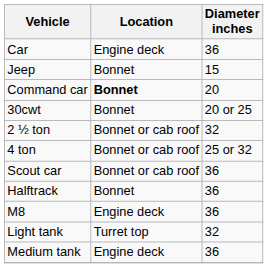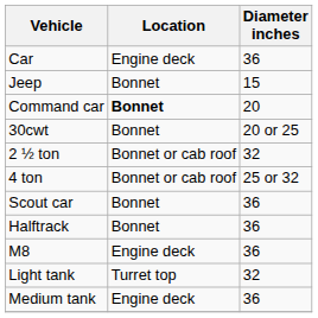 <table class="wikitable" style=centre">
 <tr>
 <th>Vehicle</th>
 <th>Location</th>
 <th>Diameter <br> inches</th>
 </tr>
 <tr>
 <td>Car</td>
 <td>Engine deck</td>
 <td>36</td>
 </tr>
 <tr>
 <td>Jeep</td>
 <td>Bonnet</td>
 <td>15</td>
 </tr>
 <tr>
 <td>Command car</td>
 <td><strong>Bonnet</strong></td>
 <td>20</td>
 </tr>
 <tr>
 <td>30cwt</td>
 <td>Bonnet</td>
 <td>20 or 25</td>
 </tr>
 <tr>
 <td>2 ½ ton</td>
 <td>Bonnet or cab roof</td>
 <td>32</td>
 </tr>
 <tr>
 <td>4 ton</td>
 <td>Bonnet or cab roof</td>
 <td>25 or 32</td>
 </tr>
 <tr>
 <td>Scout car</td>
-<td>Bonnet or cab roof</td>
+<td>Bonnet</td>
 <td>36</td>
 </tr>
 <tr>
 <td>Halftrack</td>
 <td>Bonnet</td>
 <td>36</td>
 </tr>
 <tr>
 <td>M8</td>
 <td>Engine deck</td>
 <td>36</td>
 </tr>
 <tr>
 <td>Light tank</td>
 <td>Turret top</td>
 <td>32</td>
 </tr>
 <tr>
 <td>Medium tank</td>
 <td>Engine deck</td>
 <td>36</td>
 </tr>
 <tr>
 </tr>
 </table>
